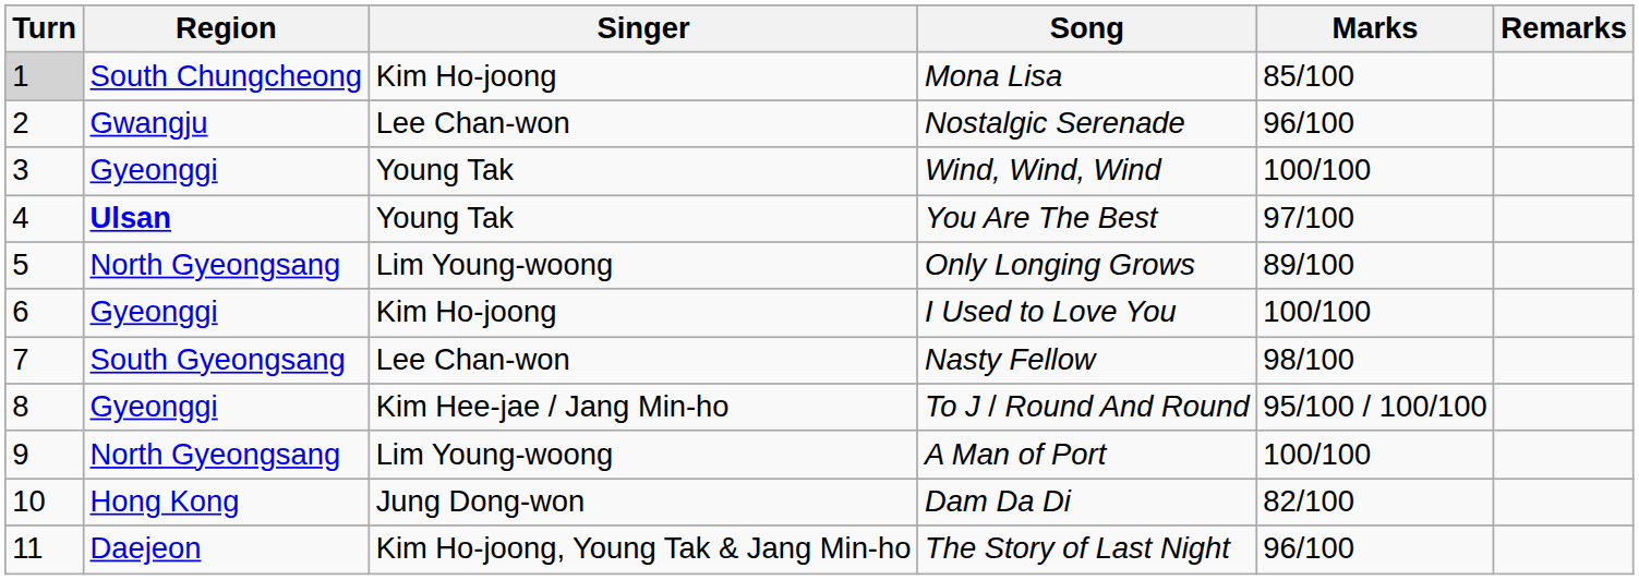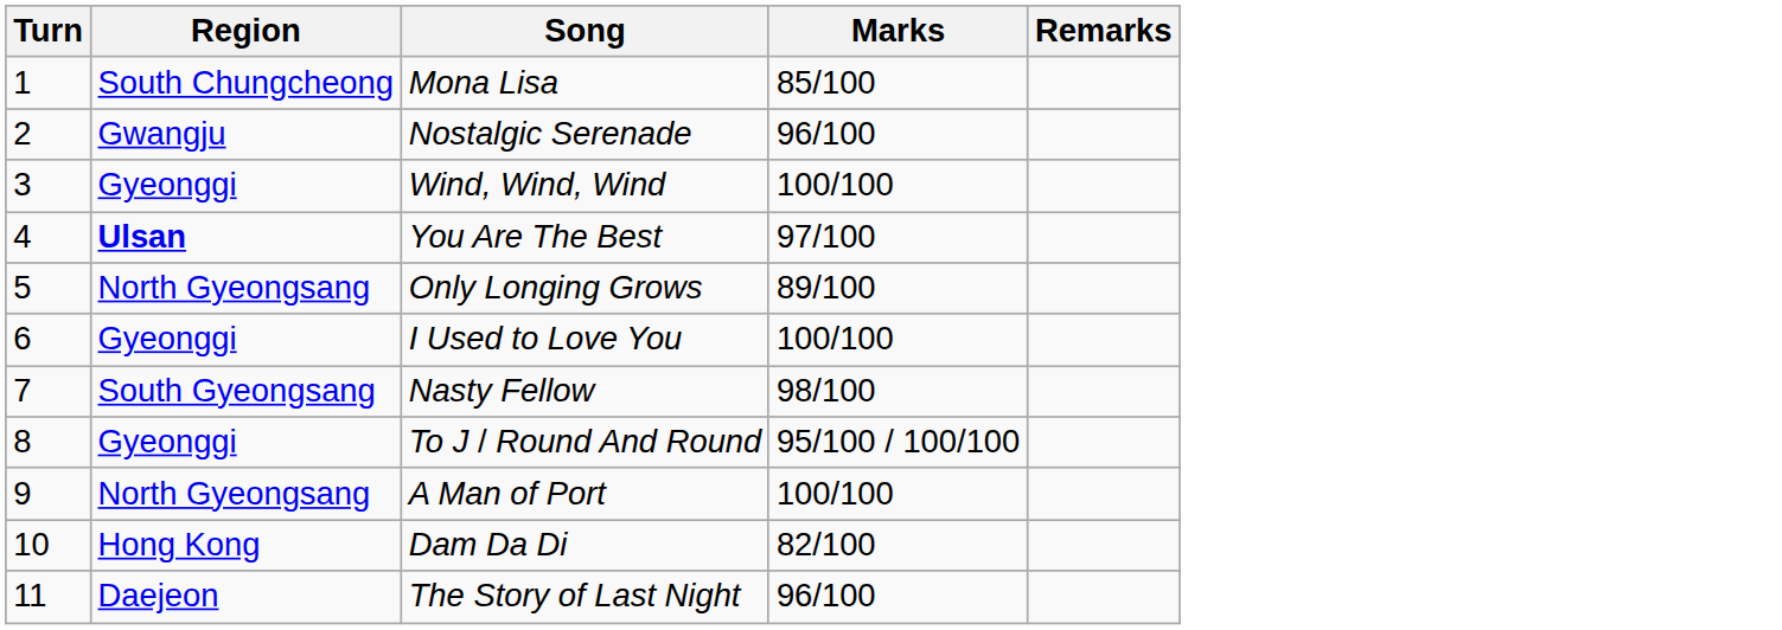 <table class="wikitable collapsible collapsed">
 <tr>
 <th>Turn</th>
 <th>Region</th>
-<th>Singer</th>
 <th>Song</th>
 <th>Marks</th>
 <th>Remarks</th>
 </tr>
 <tr>
-<td style="background: lightgrey;">1</td>
+<td>1</td>
 <td><a href='#'>South Chungcheong</a></td>
-<td>Kim Ho-joong</td>
 <td><em>Mona Lisa</em></td>
 <td>85/100</td>
 <td></td>
 </tr>
 <tr>
 <td>2</td>
 <td><a href='#'>Gwangju</a></td>
-<td>Lee Chan-won</td>
 <td><em>Nostalgic Serenade</em></td>
 <td>96/100</td>
 <td></td>
 </tr>
 <tr>
 <td>3</td>
 <td><a href='#'>Gyeonggi</a></td>
-<td>Young Tak</td>
 <td><em>Wind, Wind, Wind</em></td>
 <td>100/100</td>
 <td></td>
 </tr>
 <tr>
 <td>4</td>
 <td><strong><a href='#'>Ulsan</a></strong></td>
-<td>Young Tak</td>
 <td><em>You Are The Best</em></td>
 <td>97/100</td>
 <td></td>
 </tr>
 <tr>
 <td>5</td>
 <td><a href='#'>North Gyeongsang</a></td>
-<td>Lim Young-woong</td>
 <td><em>Only Longing Grows</em></td>
 <td>89/100</td>
 <td></td>
 </tr>
 <tr>
 <td>6</td>
 <td><a href='#'>Gyeonggi</a></td>
-<td>Kim Ho-joong</td>
 <td><em>I Used to Love You</em></td>
 <td>100/100</td>
 <td></td>
 </tr>
 <tr>
 <td>7</td>
 <td><a href='#'>South Gyeongsang</a></td>
-<td>Lee Chan-won</td>
 <td><em>Nasty Fellow</em></td>
 <td>98/100</td>
 <td></td>
 </tr>
 <tr>
 <td>8</td>
 <td><a href='#'>Gyeonggi</a></td>
-<td>Kim Hee-jae / Jang Min-ho</td>
 <td><em>To J</em> / <em>Round And Round</em></td>
 <td>95/100 / 100/100</td>
 <td></td>
 </tr>
 <tr>
 <td>9</td>
 <td><a href='#'>North Gyeongsang</a></td>
-<td>Lim Young-woong</td>
 <td><em>A Man of Port</em></td>
 <td>100/100</td>
 <td></td>
 </tr>
 <tr>
 <td>10</td>
 <td><a href='#'>Hong Kong</a></td>
-<td>Jung Dong-won</td>
 <td><em>Dam Da Di</em></td>
 <td>82/100</td>
 <td></td>
 </tr>
 <tr>
 <td>11</td>
 <td><a href='#'>Daejeon</a></td>
-<td>Kim Ho-joong, Young Tak & Jang Min-ho</td>
 <td><em>The Story of Last Night</em></td>
 <td>96/100</td>
 <td></td>
 </tr>
 </table>
